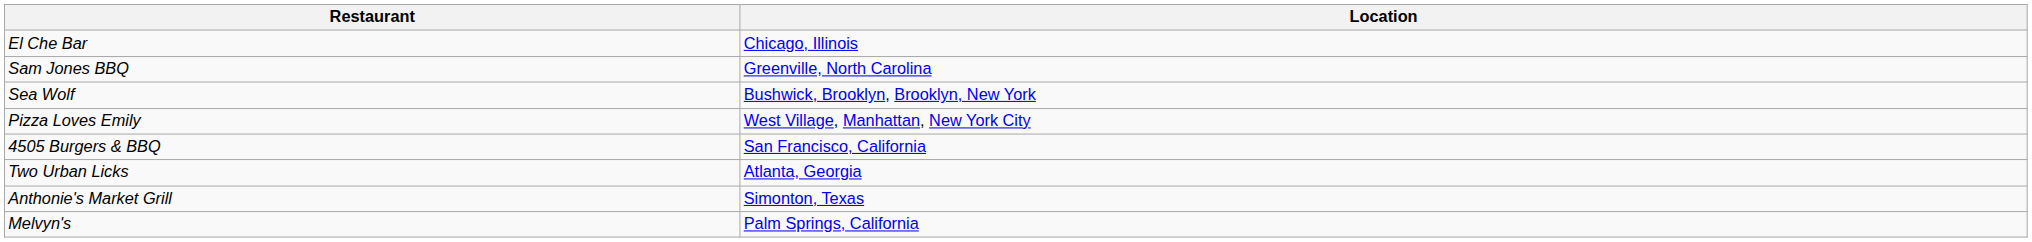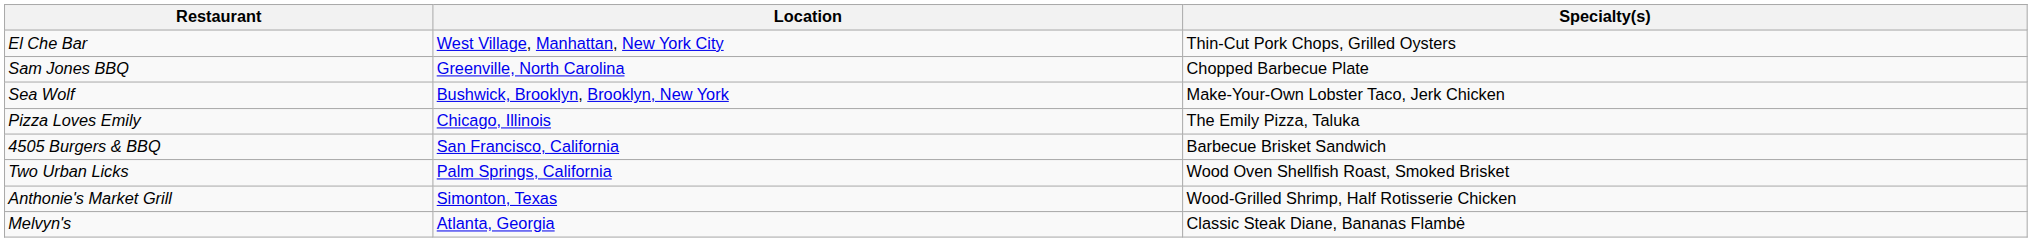 <table class="wikitable" style="width:100%;">
 <tr>
 <th>Restaurant</th>
 <th>Location</th>
+<th>Specialty(s)</th>
 </tr>
 <tr>
 <td><em>El Che Bar</em></td>
-<td><a href='#'>Chicago, Illinois</a></td>
+<td><a href='#'>West Village</a>, <a href='#'>Manhattan</a>, <a href='#'>New York City</a></td>
+<td>Thin-Cut Pork Chops, Grilled Oysters</td>
 </tr>
 <tr>
 <td><em>Sam Jones BBQ</em></td>
 <td><a href='#'>Greenville, North Carolina</a></td>
+<td>Chopped Barbecue Plate</td>
 </tr>
 <tr>
 <td><em>Sea Wolf</em></td>
 <td><a href='#'>Bushwick, Brooklyn</a>, <a href='#'>Brooklyn, New York</a></td>
+<td>Make-Your-Own Lobster Taco, Jerk Chicken</td>
 </tr>
 <tr>
 <td><em>Pizza Loves Emily</em></td>
-<td><a href='#'>West Village</a>, <a href='#'>Manhattan</a>, <a href='#'>New York City</a></td>
+<td><a href='#'>Chicago, Illinois</a></td>
+<td>The Emily Pizza, Taluka</td>
 </tr>
 <tr>
 <td><em>4505 Burgers & BBQ</em></td>
 <td><a href='#'>San Francisco, California</a></td>
+<td>Barbecue Brisket Sandwich</td>
 </tr>
 <tr>
 <td><em>Two Urban Licks</em></td>
-<td><a href='#'>Atlanta, Georgia</a></td>
+<td><a href='#'>Palm Springs, California</a></td>
+<td>Wood Oven Shellfish Roast, Smoked Brisket</td>
 </tr>
 <tr>
 <td><em>Anthonie's Market Grill</em></td>
 <td><a href='#'>Simonton, Texas</a></td>
+<td>Wood-Grilled Shrimp, Half Rotisserie Chicken</td>
 </tr>
 <tr>
 <td><em>Melvyn's</em></td>
-<td><a href='#'>Palm Springs, California</a></td>
+<td><a href='#'>Atlanta, Georgia</a></td>
+<td>Classic Steak Diane, Bananas Flambė</td>
 </tr>
 </table>
